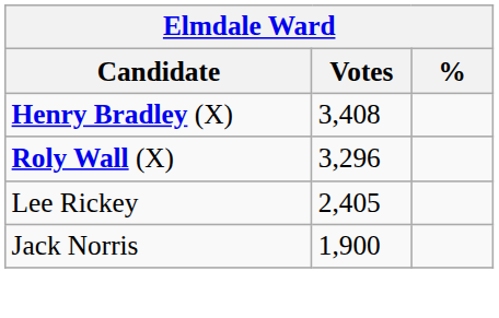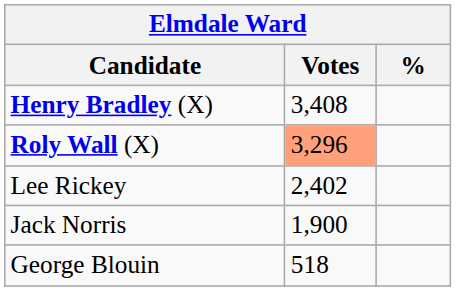 <table class="wikitable">
 <tr>
 <th colspan="3"><a href='#'>Elmdale Ward</a></th>
 </tr>
 <tr>
 <th style="width: 170px">Candidate</th>
 <th style="width: 50px">Votes</th>
 <th style="width: 40px">%</th>
 </tr>
 <tr>
 <td><strong><a href='#'>Henry Bradley</a></strong> (X)</td>
 <td>3,408</td>
 <td></td>
 </tr>
 <tr>
 <td><strong><a href='#'>Roly Wall</a></strong> (X)</td>
-<td>3,296</td>
+<td style="background: lightsalmon;">3,296</td>
 <td></td>
 </tr>
 <tr>
 <td>Lee Rickey</td>
-<td>2,405</td>
+<td>2,402</td>
 <td></td>
 </tr>
 <tr>
 <td>Jack Norris</td>
 <td>1,900</td>
 <td></td>
 </tr>
+<tr>
+<td>George Blouin</td>
+<td>518</td>
+<td></td>
+</tr>
 </table>
